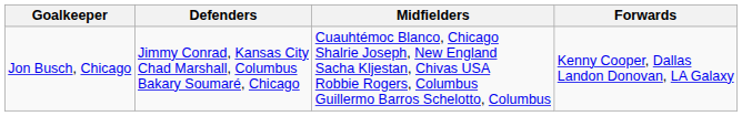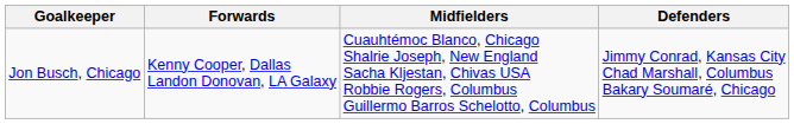 <table class="wikitable">
 <tr style="background:#cccccc;">
 <th>Goalkeeper</th>
+<th>Forwards</th>
+<th>Midfielders</th>
 <th>Defenders</th>
-<th>Midfielders</th>
-<th>Forwards</th>
 </tr>
 <tr>
 <td> <a href='#'>Jon Busch</a>, <a href='#'>Chicago</a></td>
+<td> <a href='#'>Kenny Cooper</a>, <a href='#'>Dallas</a><br> <a href='#'>Landon Donovan</a>, <a href='#'>LA Galaxy</a></td>
+<td> <a href='#'>Cuauhtémoc Blanco</a>, <a href='#'>Chicago</a><br> <a href='#'>Shalrie Joseph</a>, <a href='#'>New England</a><br> <a href='#'>Sacha Kljestan</a>, <a href='#'>Chivas USA</a><br> <a href='#'>Robbie Rogers</a>, <a href='#'>Columbus</a><br> <a href='#'>Guillermo Barros Schelotto</a>, <a href='#'>Columbus</a></td>
 <td> <a href='#'>Jimmy Conrad</a>, <a href='#'>Kansas City</a><br> <a href='#'>Chad Marshall</a>, <a href='#'>Columbus</a><br> <a href='#'>Bakary Soumaré</a>, <a href='#'>Chicago</a></td>
-<td> <a href='#'>Cuauhtémoc Blanco</a>, <a href='#'>Chicago</a><br> <a href='#'>Shalrie Joseph</a>, <a href='#'>New England</a><br> <a href='#'>Sacha Kljestan</a>, <a href='#'>Chivas USA</a><br> <a href='#'>Robbie Rogers</a>, <a href='#'>Columbus</a><br> <a href='#'>Guillermo Barros Schelotto</a>, <a href='#'>Columbus</a></td>
-<td> <a href='#'>Kenny Cooper</a>, <a href='#'>Dallas</a><br> <a href='#'>Landon Donovan</a>, <a href='#'>LA Galaxy</a></td>
 </tr>
 </table>
